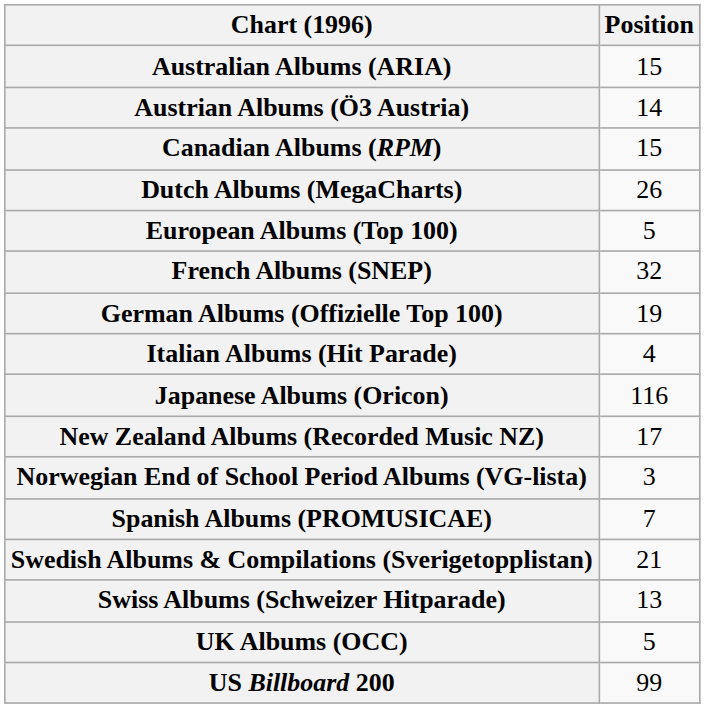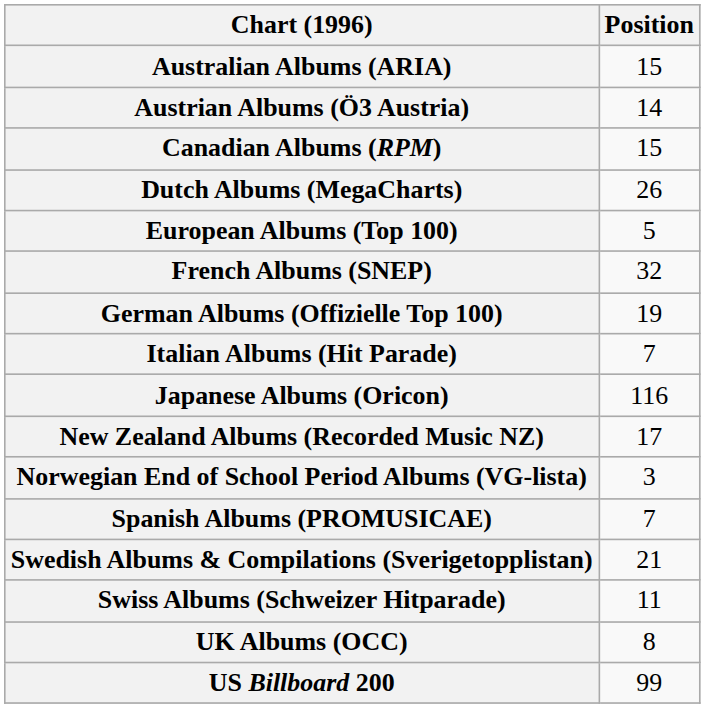 <table class="wikitable sortable plainrowheaders" style="text-align:center">
 <tr>
 <th scope="col">Chart (1996)</th>
 <th scope="col">Position</th>
 </tr>
 <tr>
 <th scope="row">Australian Albums (ARIA)</th>
 <td>15</td>
 </tr>
 <tr>
 <th scope="row">Austrian Albums (Ö3 Austria)</th>
 <td>14</td>
 </tr>
 <tr>
 <th scope="row">Canadian Albums (<em>RPM</em>)</th>
 <td>15</td>
 </tr>
 <tr>
 <th scope="row">Dutch Albums (MegaCharts)</th>
 <td>26</td>
 </tr>
 <tr>
 <th scope="row">European Albums (Top 100)</th>
 <td>5</td>
 </tr>
 <tr>
 <th scope="row">French Albums (SNEP)</th>
 <td>32</td>
 </tr>
 <tr>
 <th scope="row">German Albums (Offizielle Top 100)</th>
 <td>19</td>
 </tr>
 <tr>
 <th scope="row">Italian Albums (Hit Parade)</th>
-<td>4</td>
+<td>7</td>
 </tr>
 <tr>
 <th scope="row">Japanese Albums (Oricon)</th>
 <td>116</td>
 </tr>
 <tr>
 <th scope="row">New Zealand Albums (Recorded Music NZ)</th>
 <td>17</td>
 </tr>
 <tr>
 <th scope="row">Norwegian End of School Period Albums (VG-lista)</th>
 <td>3</td>
 </tr>
 <tr>
 <th scope="row">Spanish Albums (PROMUSICAE)</th>
 <td>7</td>
 </tr>
 <tr>
 <th scope="row">Swedish Albums & Compilations (Sverigetopplistan)</th>
 <td>21</td>
 </tr>
 <tr>
 <th scope="row">Swiss Albums (Schweizer Hitparade)</th>
-<td>13</td>
+<td>11</td>
 </tr>
 <tr>
 <th scope="row">UK Albums (OCC)</th>
-<td>5</td>
+<td>8</td>
 </tr>
 <tr>
 <th scope="row">US <em>Billboard</em> 200</th>
 <td>99</td>
 </tr>
 </table>
